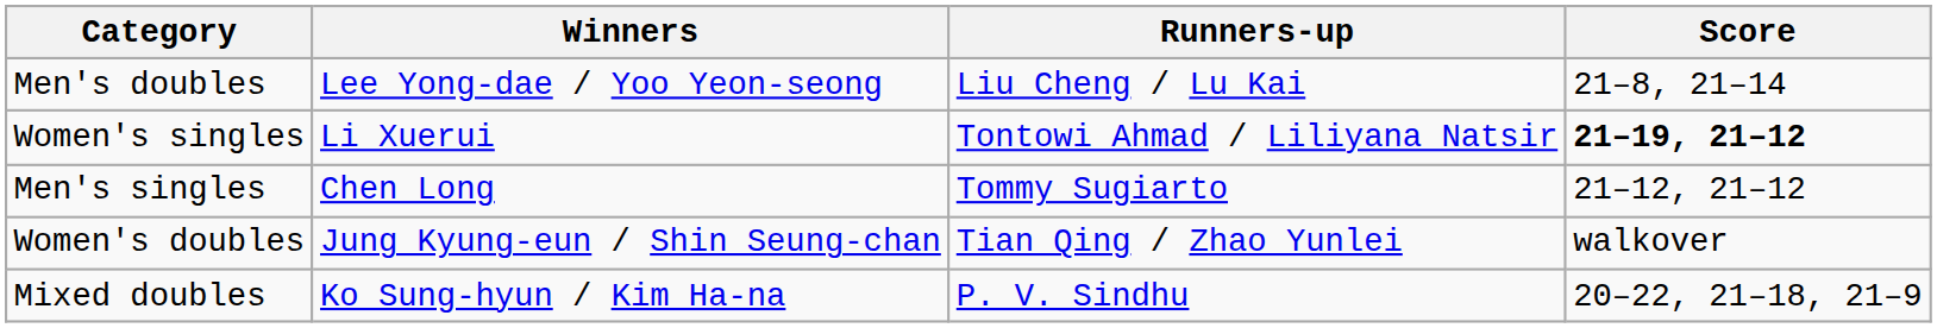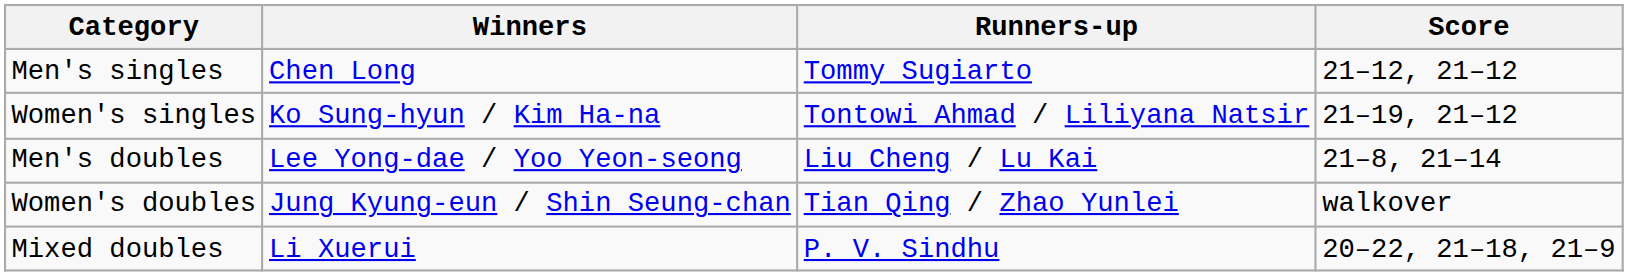 <table class=wikitable style="white-space:nowrap;">
 <tr>
 <th>Category</th>
 <th>Winners</th>
 <th>Runners-up</th>
 <th>Score</th>
 </tr>
 <tr>
+<td>Men's singles</td>
+<td> <a href='#'>Chen Long</a></td>
+<td> <a href='#'>Tommy Sugiarto</a></td>
+<td>21–12, 21–12</td>
+</tr>
+<tr>
+<td>Women's singles</td>
+<td> <a href='#'>Ko Sung-hyun</a> / <a href='#'>Kim Ha-na</a></td>
+<td> <a href='#'>Tontowi Ahmad</a> / <a href='#'>Liliyana Natsir</a></td>
+<td>21–19, 21–12</td>
+</tr>
+<tr>
 <td>Men's doubles</td>
 <td> <a href='#'>Lee Yong-dae</a> / <a href='#'>Yoo Yeon-seong</a></td>
 <td> <a href='#'>Liu Cheng</a> / <a href='#'>Lu Kai</a></td>
 <td>21–8, 21–14</td>
-</tr>
-<tr>
-<td>Women's singles</td>
-<td> <a href='#'>Li Xuerui</a></td>
-<td> <a href='#'>Tontowi Ahmad</a> / <a href='#'>Liliyana Natsir</a></td>
-<td><strong>21–19, 21–12</strong></td>
-</tr>
-<tr>
-<td>Men's singles</td>
-<td> <a href='#'>Chen Long</a></td>
-<td> <a href='#'>Tommy Sugiarto</a></td>
-<td>21–12, 21–12</td>
 </tr>
 <tr>
 <td>Women's doubles</td>
 <td> <a href='#'>Jung Kyung-eun</a> / <a href='#'>Shin Seung-chan</a></td>
 <td> <a href='#'>Tian Qing</a> / <a href='#'>Zhao Yunlei</a></td>
 <td>walkover</td>
 </tr>
 <tr>
 <td>Mixed doubles</td>
-<td> <a href='#'>Ko Sung-hyun</a> / <a href='#'>Kim Ha-na</a></td>
+<td> <a href='#'>Li Xuerui</a></td>
 <td> <a href='#'>P. V. Sindhu</a></td>
 <td>20–22, 21–18, 21–9</td>
 </tr>
 </table>
